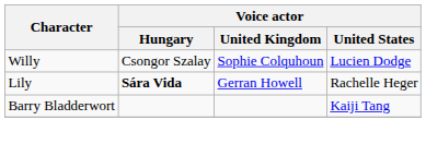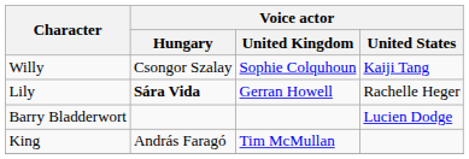 <table class="wikitable">
 <tr>
 <th rowspan="2">Character</th>
 <th colspan="3">Voice actor</th>
 </tr>
 <tr>
 <th>Hungary</th>
 <th>United Kingdom</th>
 <th>United States</th>
 </tr>
 <tr>
 <td>Willy</td>
 <td>Csongor Szalay</td>
 <td><a href='#'>Sophie Colquhoun</a></td>
-<td><a href='#'>Lucien Dodge</a></td>
+<td><a href='#'>Kaiji Tang</a></td>
 </tr>
 <tr>
 <td>Lily</td>
 <td><strong>Sára Vida</strong></td>
 <td><a href='#'>Gerran Howell</a></td>
 <td>Rachelle Heger</td>
 </tr>
 <tr>
 <td>Barry Bladderwort</td>
 <td></td>
 <td></td>
-<td><a href='#'>Kaiji Tang</a></td>
+<td><a href='#'>Lucien Dodge</a></td>
+</tr>
+<tr>
+<td>King</td>
+<td>András Faragó</td>
+<td><a href='#'>Tim McMullan</a></td>
+<td></td>
 </tr>
 <tr>
 </tr>
 </table>
